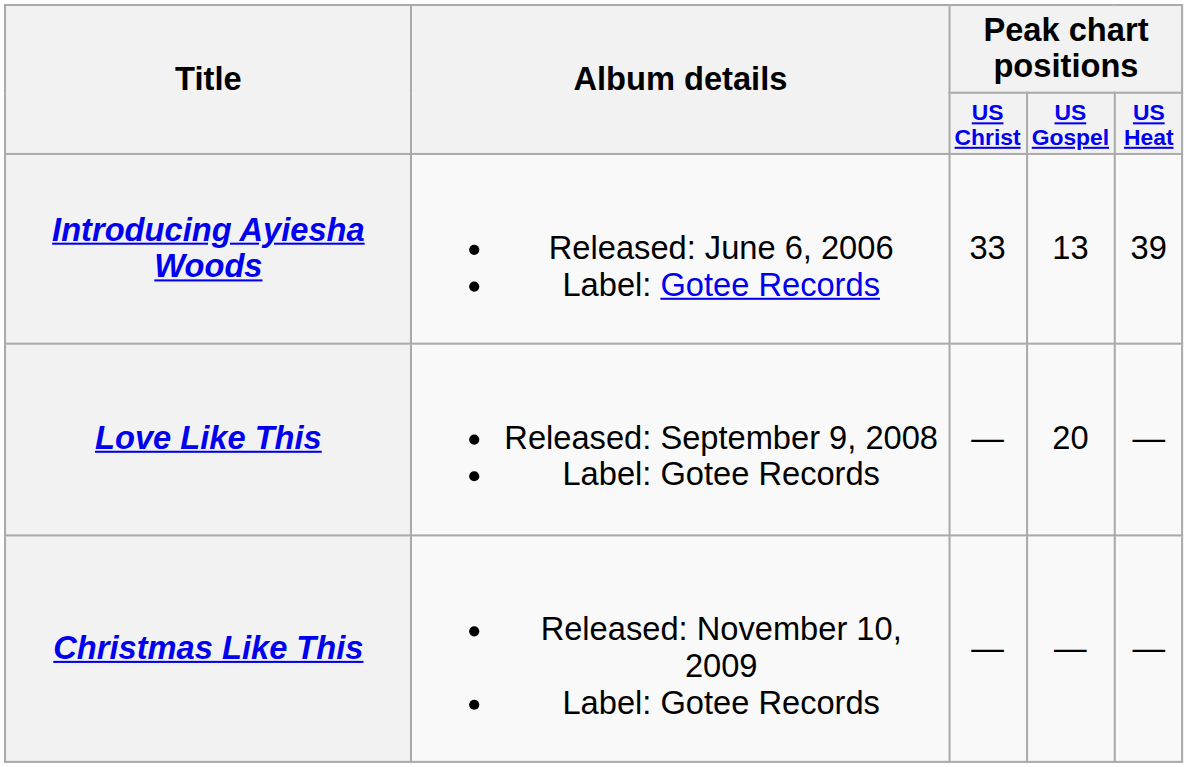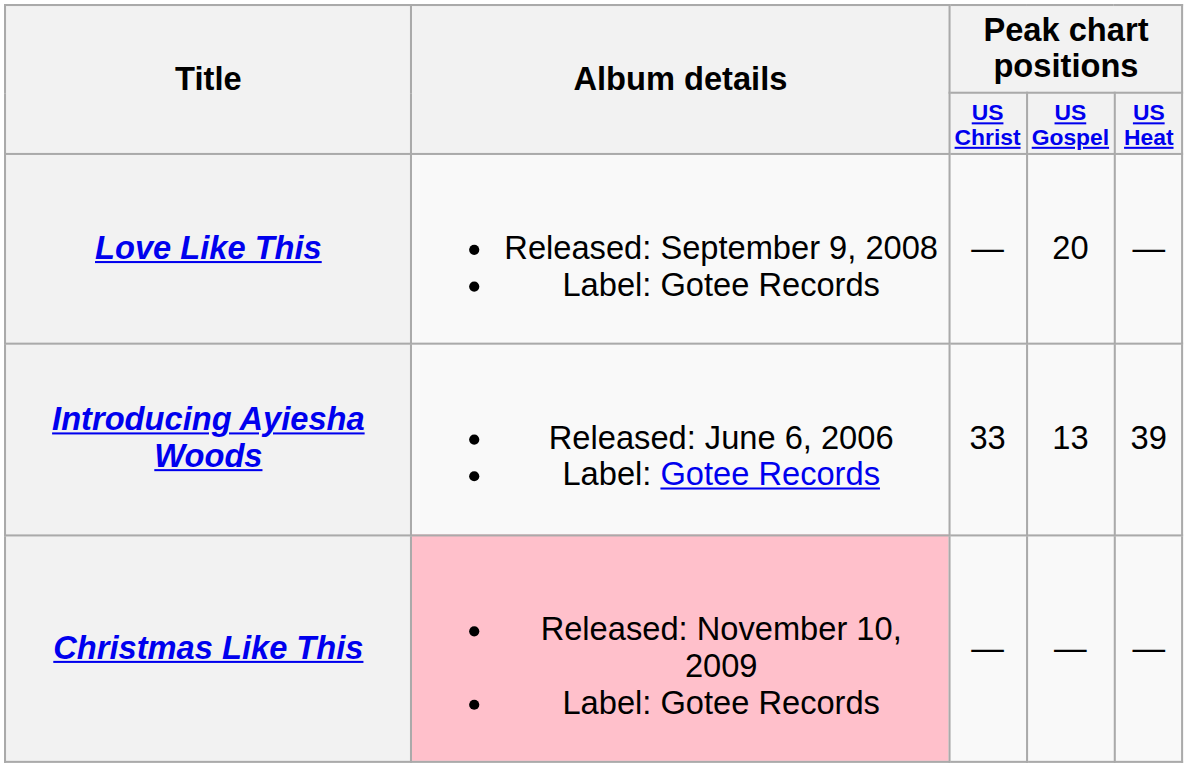 <table class="wikitable" style="text-align:center;">
 <tr>
 <th scope="col" rowspan="2" style="width:12em;">Title</th>
 <th scope="col" rowspan="2" style="width:16em;">Album details</th>
 <th scope="col" colspan="3">Peak chart positions</th>
 </tr>
 <tr>
 <th scope="col" style="width:2.5em;font-size:70%;"><a href='#'>US Christ</a><br></th>
 <th scope="col" style="width:2.25em;font-size:70%;"><a href='#'>US Gospel</a><br></th>
 <th scope="col" style="width:2.5em;font-size:70%;"><a href='#'>US Heat</a><br></th>
 </tr>
 <tr>
+<th scope="row"><em><a href='#'>Love Like This</a></em></th>
+<td><br><ul><li>Released: September 9, 2008</li><li>Label: Gotee Records</li></ul></td>
+<td>—</td>
+<td>20</td>
+<td>—</td>
+</tr>
+<tr>
 <th scope="row"><em><a href='#'>Introducing Ayiesha Woods</a></em></th>
 <td><br><ul><li>Released: June 6, 2006</li><li>Label: <a href='#'>Gotee Records</a></li></ul></td>
 <td>33</td>
 <td>13</td>
 <td>39</td>
 </tr>
 <tr>
-<th scope="row"><em><a href='#'>Love Like This</a></em></th>
-<td><br><ul><li>Released: September 9, 2008</li><li>Label: Gotee Records</li></ul></td>
-<td>—</td>
-<td>20</td>
-<td>—</td>
-</tr>
-<tr>
 <th scope="row"><em><a href='#'>Christmas Like This</a></em></th>
-<td><br><ul><li>Released: November 10, 2009</li><li>Label: Gotee Records</li></ul></td>
+<td style="background: pink;"><br><ul><li>Released: November 10, 2009</li><li>Label: Gotee Records</li></ul></td>
 <td>—</td>
 <td>—</td>
 <td>—</td>
 </tr>
 </table>
